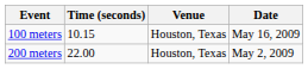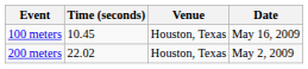 <table class="wikitable">
 <tr>
 <th>Event</th>
 <th>Time (seconds)</th>
 <th>Venue</th>
 <th>Date</th>
 </tr>
 <tr>
 <td><a href='#'>100 meters</a></td>
-<td>10.15</td>
+<td>10.45</td>
 <td>Houston, Texas</td>
 <td>May 16, 2009</td>
 </tr>
 <tr>
 <td><a href='#'>200 meters</a></td>
-<td>22.00</td>
+<td>22.02</td>
 <td>Houston, Texas</td>
 <td>May 2, 2009</td>
 </tr>
 </table>
